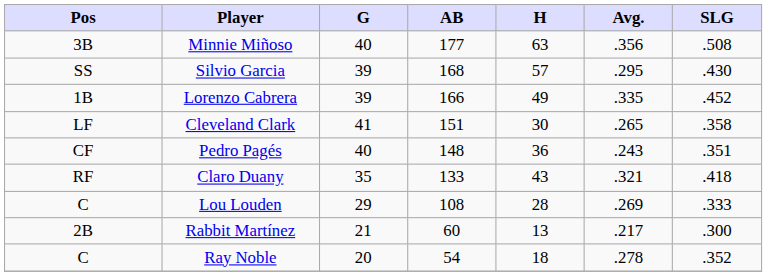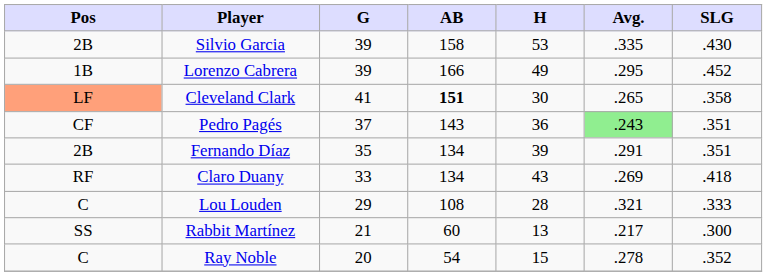 <table class="wikitable sortable">
 <tr>
 <th style="background:#ddf; width:16%;">Pos</th>
 <th style="background:#ddf; width:16%;">Player</th>
 <th style="background:#ddf; width:9%;">G</th>
 <th style="background:#ddf; width:9%;">AB</th>
 <th style="background:#ddf; width:9%;">H</th>
 <th style="background:#ddf; width:9%;">Avg.</th>
 <th style="background:#ddf; width:9%;">SLG</th>
 </tr>
 <tr style="text-align:center;">
-<td>3B</td>
-<td><a href='#'>Minnie Miñoso</a></td>
-<td>40</td>
-<td>177</td>
-<td>63</td>
-<td>.356</td>
-<td>.508</td>
-</tr>
-<tr style="text-align:center;">
-<td>SS</td>
+<td>2B</td>
 <td><a href='#'>Silvio Garcia</a></td>
 <td>39</td>
-<td>168</td>
-<td>57</td>
-<td>.295</td>
+<td>158</td>
+<td>53</td>
+<td>.335</td>
 <td>.430</td>
 </tr>
 <tr style="text-align:center;">
 <td>1B</td>
 <td><a href='#'>Lorenzo Cabrera</a></td>
 <td>39</td>
 <td>166</td>
 <td>49</td>
-<td>.335</td>
+<td>.295</td>
 <td>.452</td>
 </tr>
 <tr style="text-align:center;">
-<td>LF</td>
+<td style="background: lightsalmon;">LF</td>
 <td><a href='#'>Cleveland Clark</a></td>
 <td>41</td>
-<td>151</td>
+<td><strong>151</strong></td>
 <td>30</td>
 <td>.265</td>
 <td>.358</td>
 </tr>
 <tr style="text-align:center;">
 <td>CF</td>
 <td><a href='#'>Pedro Pagés</a></td>
-<td>40</td>
-<td>148</td>
+<td>37</td>
+<td>143</td>
 <td>36</td>
-<td>.243</td>
+<td style="background: lightgreen;">.243</td>
+<td>.351</td>
+</tr>
+<tr style="text-align:center;">
+<td>2B</td>
+<td><a href='#'>Fernando Díaz</a></td>
+<td>35</td>
+<td>134</td>
+<td>39</td>
+<td>.291</td>
 <td>.351</td>
 </tr>
 <tr style="text-align:center;">
 <td>RF</td>
 <td><a href='#'>Claro Duany</a></td>
-<td>35</td>
-<td>133</td>
+<td>33</td>
+<td>134</td>
 <td>43</td>
-<td>.321</td>
+<td>.269</td>
 <td>.418</td>
 </tr>
 <tr style="text-align:center;">
 <td>C</td>
 <td><a href='#'>Lou Louden</a></td>
 <td>29</td>
 <td>108</td>
 <td>28</td>
-<td>.269</td>
+<td>.321</td>
 <td>.333</td>
 </tr>
 <tr style="text-align:center;">
-<td>2B</td>
+<td>SS</td>
 <td><a href='#'>Rabbit Martínez</a></td>
 <td>21</td>
 <td>60</td>
 <td>13</td>
 <td>.217</td>
 <td>.300</td>
 </tr>
 <tr style="text-align:center;">
 <td>C</td>
 <td><a href='#'>Ray Noble</a></td>
 <td>20</td>
 <td>54</td>
-<td>18</td>
+<td>15</td>
 <td>.278</td>
 <td>.352</td>
 </tr>
 <tr style="text-align:center;">
 </tr>
 </table>
